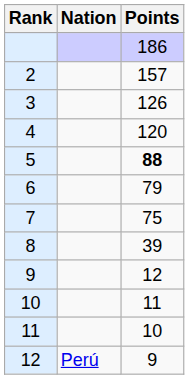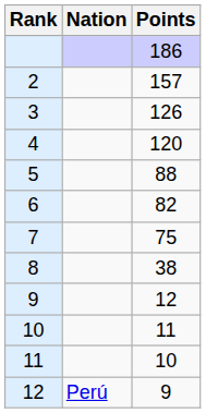 <table class="wikitable sortable" style="text-align:center">
 <tr>
 <th>Rank</th>
 <th>Nation</th>
 <th>Points</th>
 </tr>
 <tr style="background-color:#ccccff">
 <td bgcolor = DDEEFF></td>
 <td align=left></td>
 <td>186</td>
 </tr>
 <tr>
 <td bgcolor = DDEEFF>2</td>
 <td align=left></td>
 <td>157</td>
 </tr>
 <tr>
 <td bgcolor = DDEEFF>3</td>
 <td align=left></td>
 <td>126</td>
 </tr>
 <tr>
 <td bgcolor = DDEEFF>4</td>
 <td align=left></td>
 <td>120</td>
 </tr>
 <tr>
 <td bgcolor = DDEEFF>5</td>
 <td align=left></td>
-<td><strong>88</strong></td>
+<td>88</td>
 </tr>
 <tr>
 <td bgcolor = DDEEFF>6</td>
 <td align=left></td>
-<td>79</td>
+<td>82</td>
 </tr>
 <tr>
 <td bgcolor = DDEEFF>7</td>
 <td align=left></td>
 <td>75</td>
 </tr>
 <tr>
 <td bgcolor = DDEEFF>8</td>
 <td align=left></td>
-<td>39</td>
+<td>38</td>
 </tr>
 <tr>
 <td bgcolor = DDEEFF>9</td>
 <td align=left></td>
 <td>12</td>
 </tr>
 <tr>
 <td bgcolor = DDEEFF>10</td>
 <td align=left></td>
 <td>11</td>
 </tr>
 <tr>
 <td bgcolor = DDEEFF>11</td>
 <td align=left></td>
 <td>10</td>
 </tr>
 <tr>
 <td bgcolor = DDEEFF>12</td>
 <td align=left> <a href='#'>Perú</a></td>
 <td>9</td>
 </tr>
 </table>
